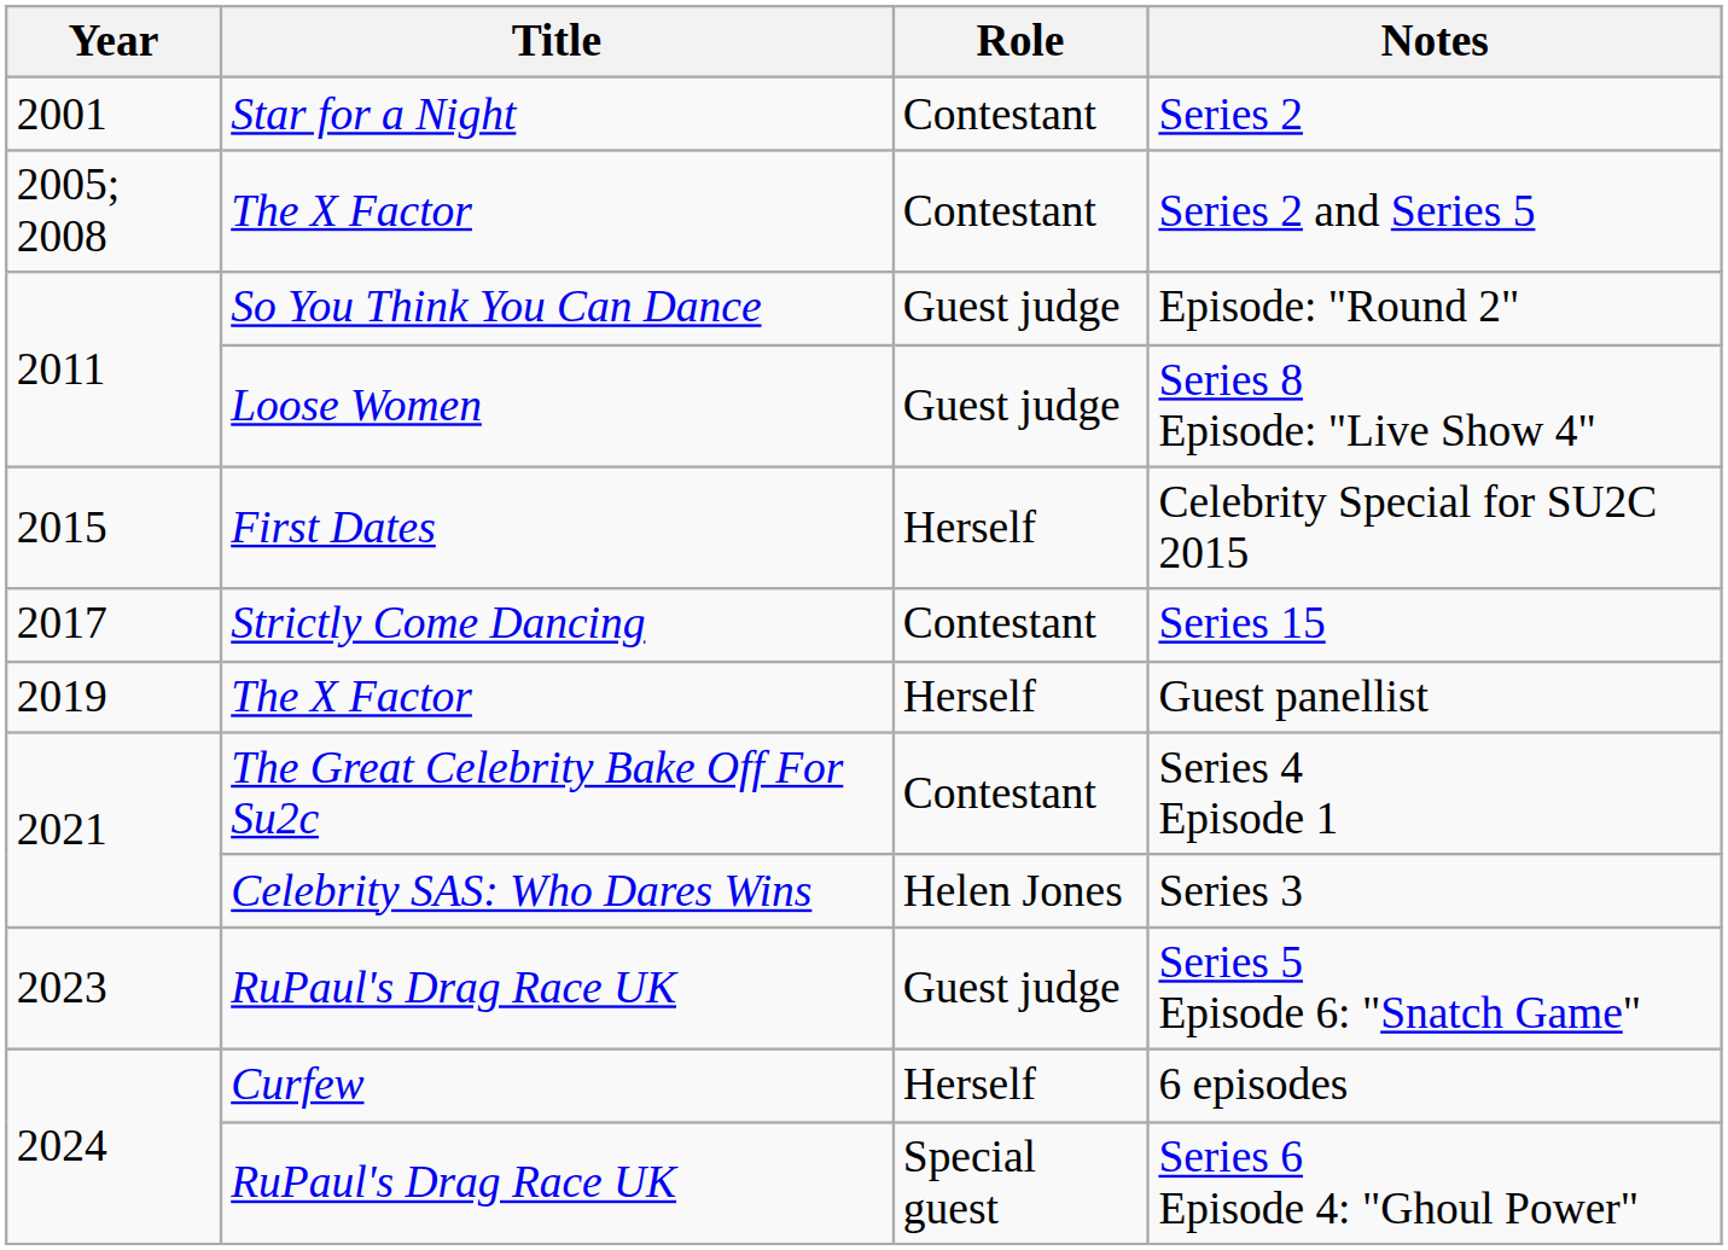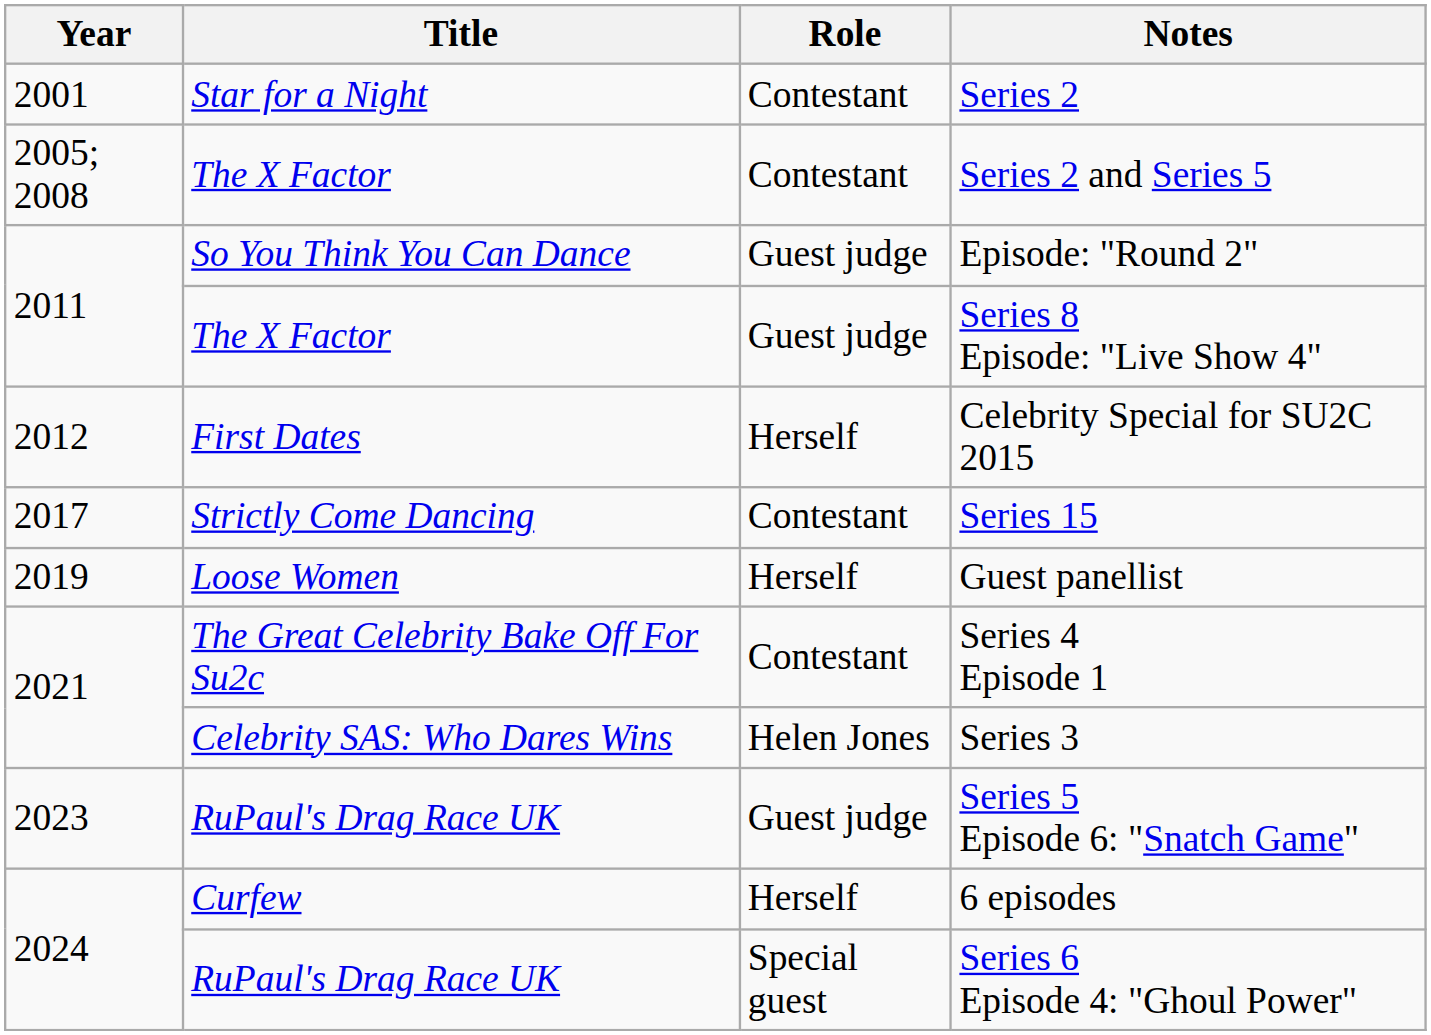 <table class="wikitable">
 <tr>
 <th>Year</th>
 <th>Title</th>
 <th>Role</th>
 <th>Notes</th>
 </tr>
 <tr>
 <td>2001</td>
 <td><em><a href='#'>Star for a Night</a></em></td>
 <td>Contestant</td>
 <td><a href='#'>Series 2</a></td>
 </tr>
 <tr>
 <td>2005; 2008</td>
 <td><em><a href='#'>The X Factor</a></em></td>
 <td>Contestant</td>
 <td><a href='#'>Series 2</a> and <a href='#'>Series 5</a></td>
 </tr>
 <tr>
 <td rowspan="2">2011</td>
 <td><em><a href='#'>So You Think You Can Dance</a></em></td>
 <td>Guest judge</td>
 <td>Episode: "Round 2"</td>
 </tr>
 <tr>
-<td><em><a href='#'>Loose Women</a></em></td>
+<td><em><a href='#'>The X Factor</a></em></td>
 <td>Guest judge</td>
 <td><a href='#'>Series 8</a><br>Episode: "Live Show 4"</td>
 </tr>
 <tr>
-<td>2015</td>
+<td>2012</td>
 <td><em><a href='#'>First Dates</a></em></td>
 <td>Herself</td>
 <td>Celebrity Special for SU2C 2015</td>
 </tr>
 <tr>
 <td>2017</td>
 <td><em><a href='#'>Strictly Come Dancing</a></em></td>
 <td>Contestant</td>
 <td><a href='#'>Series 15</a></td>
 </tr>
 <tr>
 <td>2019</td>
-<td><em><a href='#'>The X Factor</a></em></td>
+<td><em><a href='#'>Loose Women</a></em></td>
 <td>Herself</td>
 <td>Guest panellist</td>
 </tr>
 <tr>
 <td rowspan="2">2021</td>
 <td><em><a href='#'>The Great Celebrity Bake Off For Su2c</a></em></td>
 <td>Contestant</td>
 <td>Series 4<br>Episode 1</td>
 </tr>
 <tr>
 <td><em><a href='#'>Celebrity SAS: Who Dares Wins</a></em></td>
 <td>Helen Jones</td>
 <td>Series 3</td>
 </tr>
 <tr>
 <td>2023</td>
 <td><em><a href='#'>RuPaul's Drag Race UK</a></em></td>
 <td>Guest judge</td>
 <td><a href='#'>Series 5</a><br>Episode 6: "<a href='#'>Snatch Game</a>"</td>
 </tr>
 <tr>
 <td rowspan="2">2024</td>
 <td><em><a href='#'>Curfew</a></em></td>
 <td>Herself</td>
 <td>6 episodes</td>
 </tr>
 <tr>
 <td><em><a href='#'>RuPaul's Drag Race UK</a></em></td>
 <td>Special guest</td>
 <td><a href='#'>Series 6</a><br>Episode 4: "Ghoul Power"</td>
 </tr>
 </table>
